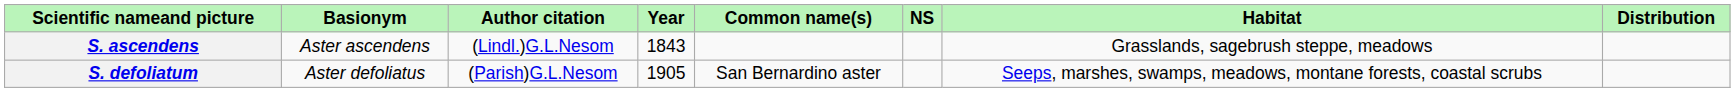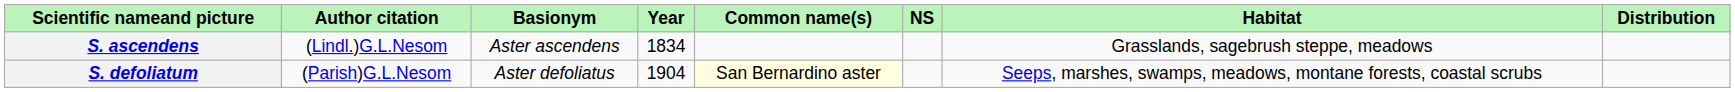 <table class="wikitable sortable mw-collapsible" style="width:100%;text-align:center;">
 <tr>
 <th scope="col" style="background-color:#baf4ba;">Scientific nameand picture</th>
+<th scope="col" style="background-color:#baf4ba;">Author citation</th>
 <th scope="col" style="background-color:#baf4ba;">Basionym</th>
-<th scope="col" style="background-color:#baf4ba;">Author citation</th>
 <th scope="col" style="background-color:#baf4ba;">Year</th>
 <th scope="col" style="background-color:#baf4ba;">Common name(s)</th>
 <th scope="col" style="background-color:#baf4ba;">NS</th>
 <th scope="col" class="unsortable" style="background-color:#baf4ba;">Habitat</th>
 <th scope="col" class="unsortable" style="background-color:#baf4ba;">Distribution</th>
 </tr>
 <tr>
 <th scope="row"><em><a href='#'>S. ascendens</a></em></th>
+<td>(<a href='#'>Lindl.</a>)<a href='#'>G.L.Nesom</a></td>
 <td><em>Aster ascendens</em></td>
-<td>(<a href='#'>Lindl.</a>)<a href='#'>G.L.Nesom</a></td>
-<td>1843</td>
+<td>1834</td>
 <td></td>
 <td></td>
 <td>Grasslands, sagebrush steppe, meadows</td>
 <td></td>
 </tr>
 <tr>
 <th scope="row"><em><a href='#'>S. defoliatum</a></em></th>
+<td>(<a href='#'>Parish</a>)<a href='#'>G.L.Nesom</a></td>
 <td><em>Aster defoliatus</em></td>
-<td>(<a href='#'>Parish</a>)<a href='#'>G.L.Nesom</a></td>
-<td>1905</td>
-<td>San Bernardino aster</td>
+<td>1904</td>
+<td style="background: lightyellow;">San Bernardino aster</td>
 <td></td>
 <td><a href='#'>Seeps</a>, marshes, swamps, meadows, montane forests, coastal scrubs</td>
 <td></td>
 </tr>
 </table>
